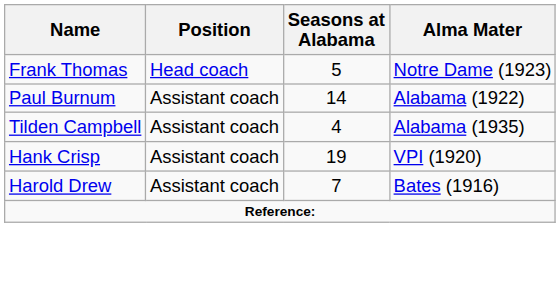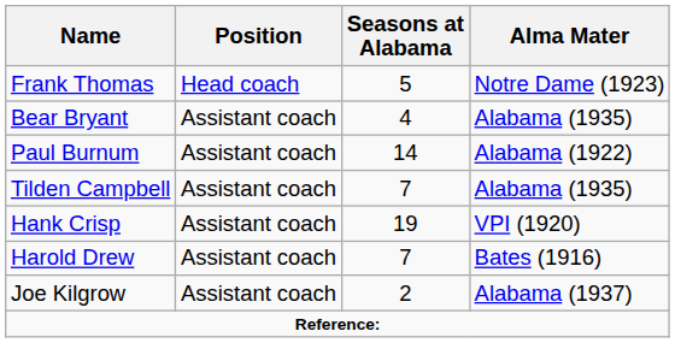 <table class="wikitable" border="1" style="font-size:90%;">
 <tr>
 <th>Name</th>
 <th>Position</th>
 <th>Seasons at<br>Alabama</th>
 <th>Alma Mater</th>
 </tr>
 <tr>
 <td><a href='#'>Frank Thomas</a></td>
 <td><a href='#'>Head coach</a></td>
 <td align=center>5</td>
 <td><a href='#'>Notre Dame</a> (1923)</td>
 </tr>
 <tr>
+<td><a href='#'>Bear Bryant</a></td>
+<td>Assistant coach</td>
+<td align=center>4</td>
+<td><a href='#'>Alabama</a> (1935)</td>
+</tr>
+<tr>
 <td><a href='#'>Paul Burnum</a></td>
 <td>Assistant coach</td>
 <td align=center>14</td>
 <td><a href='#'>Alabama</a> (1922)</td>
 </tr>
 <tr>
 <td><a href='#'>Tilden Campbell</a></td>
 <td>Assistant coach</td>
-<td align=center>4</td>
+<td align=center>7</td>
 <td><a href='#'>Alabama</a> (1935)</td>
 </tr>
 <tr>
 <td><a href='#'>Hank Crisp</a></td>
 <td>Assistant coach</td>
 <td align=center>19</td>
 <td><a href='#'>VPI</a> (1920)</td>
 </tr>
 <tr>
 <td><a href='#'>Harold Drew</a></td>
 <td>Assistant coach</td>
 <td align=center>7</td>
 <td><a href='#'>Bates</a> (1916)</td>
 </tr>
 <tr>
+<td>Joe Kilgrow</td>
+<td>Assistant coach</td>
+<td align=center>2</td>
+<td><a href='#'>Alabama</a> (1937)</td>
+</tr>
+<tr>
 <td colspan="4" style="font-size: 8pt" align="center"><strong>Reference:</strong></td>
 </tr>
 </table>
